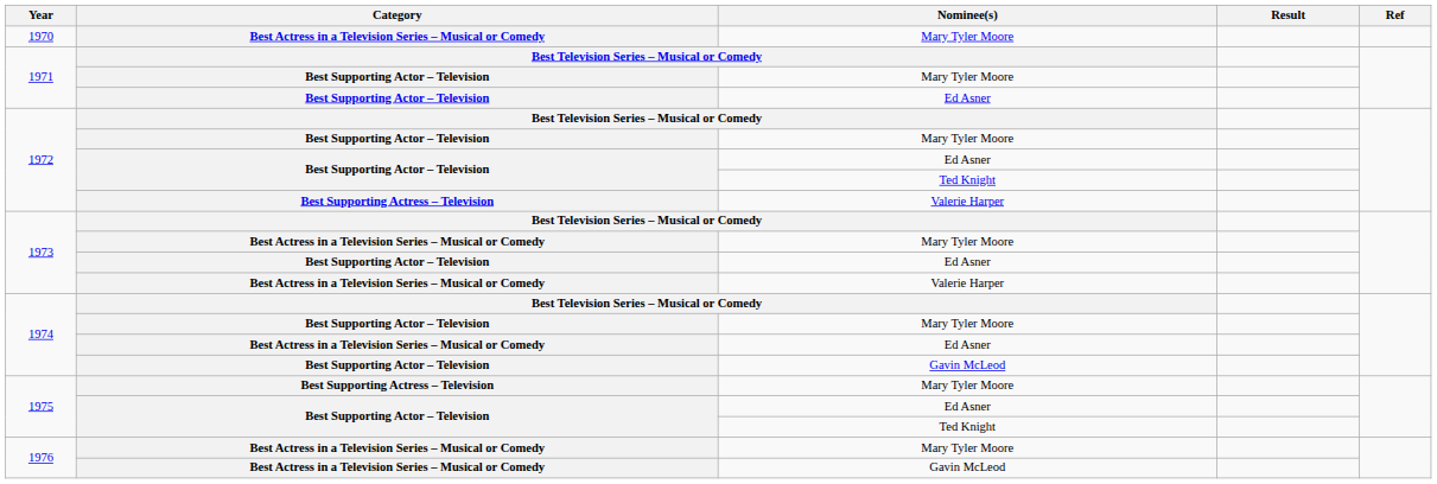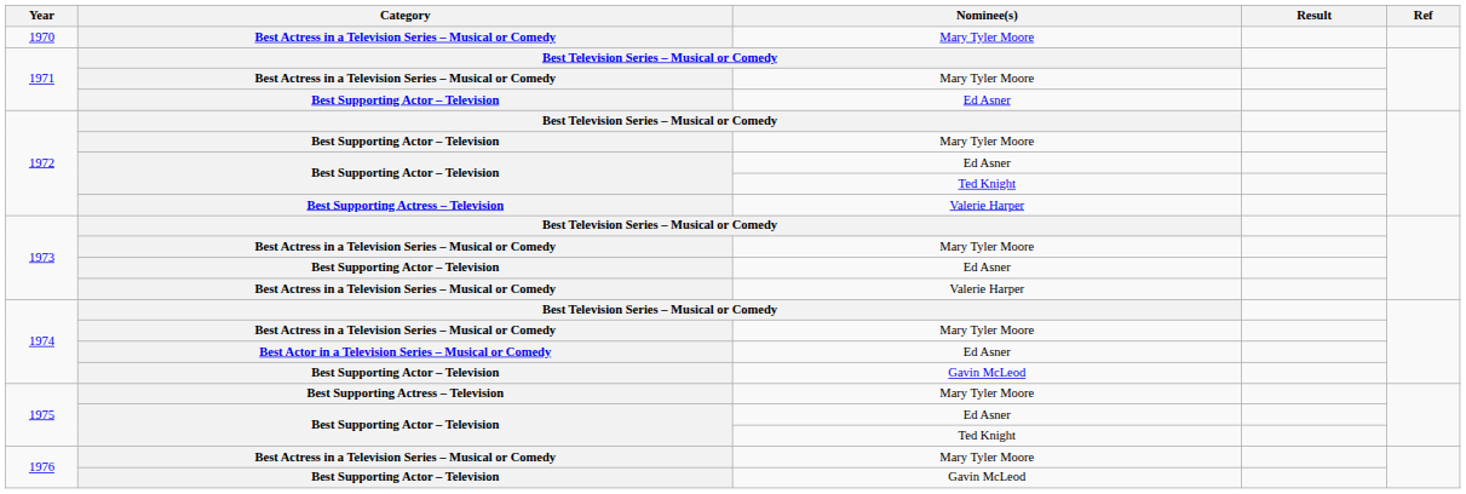 <table class="wikitable plainrowheaders" style="font-size: 90%; text-align:center" width=83%>
 <tr>
 <th scope="col" width="5%">Year</th>
 <th scope="col" width="45%">Category</th>
 <th scope="col" width="35%">Nominee(s)</th>
 <th scope="col" width="10%">Result</th>
 <th scope="col" width="5%">Ref</th>
 </tr>
 <tr>
 <td><a href='#'>1970</a></td>
 <th scope="row" style="text-align:center"><a href='#'>Best Actress in a Television Series – Musical or Comedy</a></th>
 <td><a href='#'>Mary Tyler Moore</a> </td>
 <td></td>
 <td></td>
 </tr>
 <tr>
 <td rowspan="3"><a href='#'>1971</a></td>
 <th scope="row" style="text-align:center" colspan="2"><a href='#'>Best Television Series – Musical or Comedy</a></th>
 <td></td>
 <td rowspan="3"></td>
 </tr>
 <tr>
-<th scope="row" style="text-align:center">Best Supporting Actor – Television</th>
+<th scope="row" style="text-align:center">Best Actress in a Television Series – Musical or Comedy</th>
 <td>Mary Tyler Moore </td>
 <td></td>
 </tr>
 <tr>
 <th scope="row" style="text-align:center"><a href='#'>Best Supporting Actor – Television</a></th>
 <td><a href='#'>Ed Asner</a> </td>
 <td></td>
 </tr>
 <tr>
 <td rowspan="5"><a href='#'>1972</a></td>
 <th scope="row" style="text-align:center" colspan="2">Best Television Series – Musical or Comedy</th>
 <td></td>
 <td rowspan="5"></td>
 </tr>
 <tr>
 <th scope="row" style="text-align:center">Best Supporting Actor – Television</th>
 <td>Mary Tyler Moore </td>
 <td></td>
 </tr>
 <tr>
 <th scope="row" style="text-align:center" rowspan="2">Best Supporting Actor – Television</th>
 <td>Ed Asner </td>
 <td></td>
 </tr>
 <tr>
 <td><a href='#'>Ted Knight</a> </td>
 <td></td>
 </tr>
 <tr>
 <th scope="row" style="text-align:center"><a href='#'>Best Supporting Actress – Television</a></th>
 <td><a href='#'>Valerie Harper</a> </td>
 <td></td>
 </tr>
 <tr>
 <td rowspan="4"><a href='#'>1973</a></td>
 <th scope="row" style="text-align:center" colspan="2">Best Television Series – Musical or Comedy</th>
 <td></td>
 <td rowspan="4"></td>
 </tr>
 <tr>
 <th scope="row" style="text-align:center">Best Actress in a Television Series – Musical or Comedy</th>
 <td>Mary Tyler Moore </td>
 <td></td>
 </tr>
 <tr>
 <th scope="row" style="text-align:center">Best Supporting Actor – Television</th>
 <td>Ed Asner </td>
 <td></td>
 </tr>
 <tr>
 <th scope="row" style="text-align:center">Best Actress in a Television Series – Musical or Comedy</th>
 <td>Valerie Harper </td>
 <td></td>
 </tr>
 <tr>
 <td rowspan="4"><a href='#'>1974</a></td>
 <th scope="row" style="text-align:center" colspan="2">Best Television Series – Musical or Comedy</th>
 <td></td>
 <td rowspan="4"></td>
 </tr>
 <tr>
-<th scope="row" style="text-align:center">Best Supporting Actor – Television</th>
+<th scope="row" style="text-align:center">Best Actress in a Television Series – Musical or Comedy</th>
 <td>Mary Tyler Moore </td>
 <td></td>
 </tr>
 <tr>
-<th scope="row" style="text-align:center">Best Actress in a Television Series – Musical or Comedy</th>
+<th scope="row" style="text-align:center"><a href='#'>Best Actor in a Television Series – Musical or Comedy</a></th>
 <td>Ed Asner </td>
 <td></td>
 </tr>
 <tr>
 <th scope="row" style="text-align:center">Best Supporting Actor – Television</th>
 <td><a href='#'>Gavin McLeod</a> </td>
 <td></td>
 </tr>
 <tr>
 <td rowspan="3"><a href='#'>1975</a></td>
 <th scope="row" style="text-align:center">Best Supporting Actress – Television</th>
 <td>Mary Tyler Moore </td>
 <td></td>
 <td rowspan="3"></td>
 </tr>
 <tr>
 <th scope="row" style="text-align:center" rowspan="2">Best Supporting Actor – Television</th>
 <td>Ed Asner </td>
 <td></td>
 </tr>
 <tr>
 <td>Ted Knight </td>
 <td></td>
 </tr>
 <tr>
 <td rowspan="3"><a href='#'>1976</a></td>
 <th scope="row" style="text-align:center">Best Actress in a Television Series – Musical or Comedy</th>
 <td>Mary Tyler Moore </td>
 <td></td>
 <td rowspan="3"></td>
 </tr>
 <tr>
-<th scope="row" style="text-align:center">Best Actress in a Television Series – Musical or Comedy</th>
+<th scope="row" style="text-align:center">Best Supporting Actor – Television</th>
 <td>Gavin McLeod </td>
 <td></td>
 </tr>
 </table>
